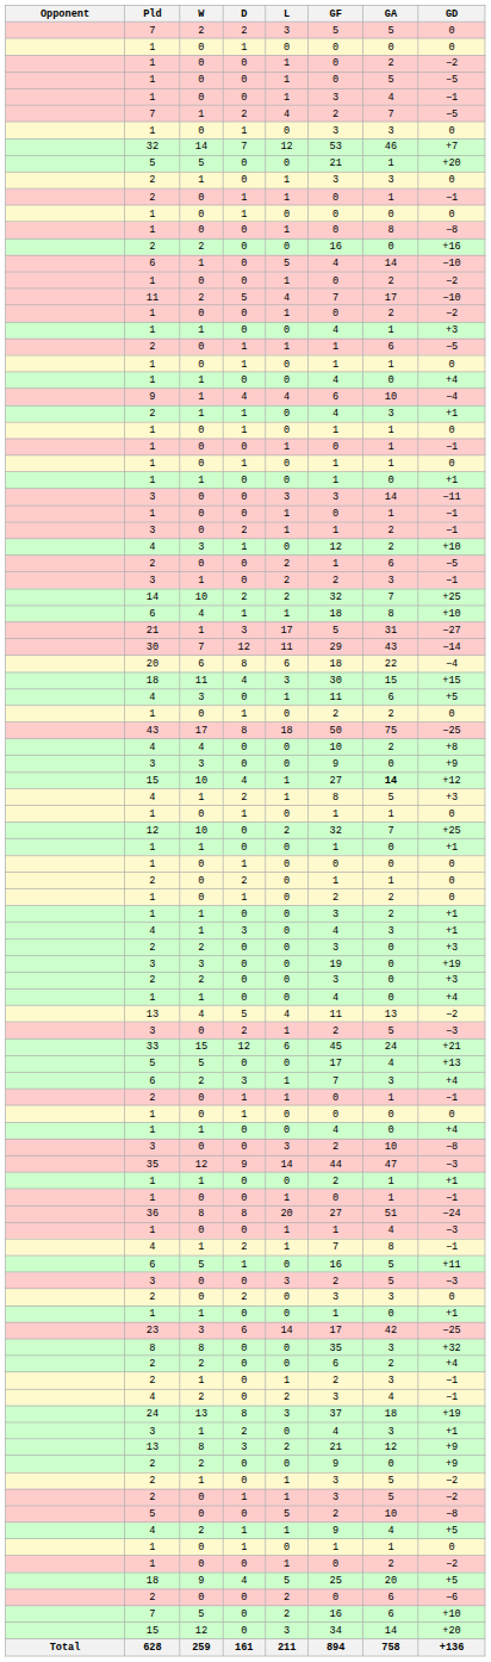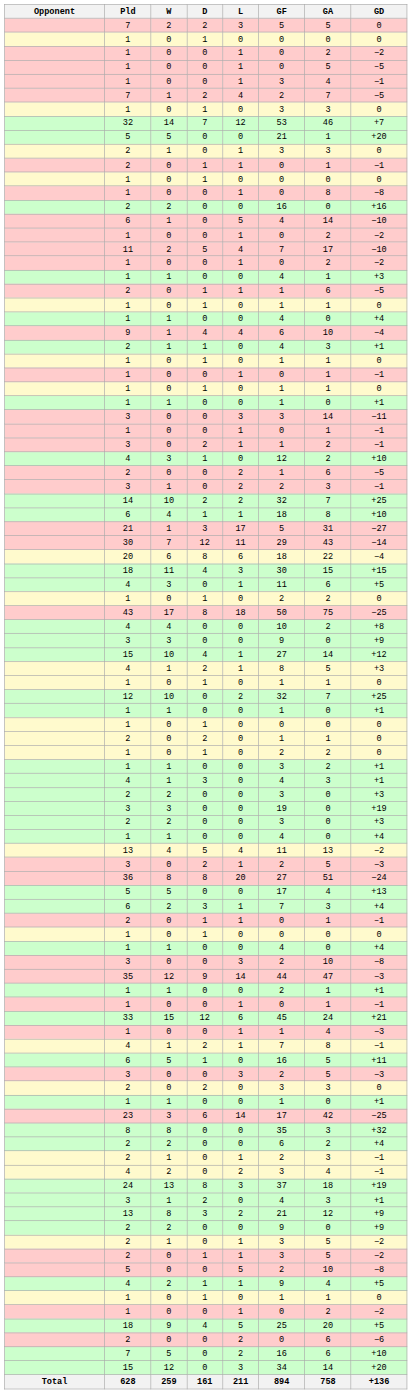 <table class="wikitable sortable" style="text-align: center">
 <tr>
 <th width=220>Opponent<br></th>
 <th width=100>Pld<br></th>
 <th width=70>W<br></th>
 <th width=70>D<br></th>
 <th width=70>L<br></th>
 <th width=100>GF<br></th>
 <th width=100>GA<br></th>
 <th width=120>GD<br></th>
 </tr>
 <tr bgcolor="#FFCCCC">
 <td style="text-align:left;"></td>
 <td>7</td>
 <td>2</td>
 <td>2</td>
 <td>3</td>
 <td>5</td>
 <td>5</td>
 <td>0</td>
 </tr>
 <tr bgcolor="#FFFACD">
 <td style="text-align:left;"></td>
 <td>1</td>
 <td>0</td>
 <td>1</td>
 <td>0</td>
 <td>0</td>
 <td>0</td>
 <td>0</td>
 </tr>
 <tr bgcolor="#FFCCCC">
 <td style="text-align:left;"></td>
 <td>1</td>
 <td>0</td>
 <td>0</td>
 <td>1</td>
 <td>0</td>
 <td>2</td>
 <td>−2</td>
 </tr>
 <tr bgcolor="#FFCCCC">
 <td style="text-align:left;"></td>
 <td>1</td>
 <td>0</td>
 <td>0</td>
 <td>1</td>
 <td>0</td>
 <td>5</td>
 <td>–5</td>
 </tr>
 <tr bgcolor="#FFCCCC">
 <td style="text-align:left;"></td>
 <td>1</td>
 <td>0</td>
 <td>0</td>
 <td>1</td>
 <td>3</td>
 <td>4</td>
 <td>−1</td>
 </tr>
 <tr bgcolor="#FFCCCC">
 <td style="text-align:left;"></td>
 <td>7</td>
 <td>1</td>
 <td>2</td>
 <td>4</td>
 <td>2</td>
 <td>7</td>
 <td>−5</td>
 </tr>
 <tr bgcolor="#FFFACD">
 <td style="text-align:left;"></td>
 <td>1</td>
 <td>0</td>
 <td>1</td>
 <td>0</td>
 <td>3</td>
 <td>3</td>
 <td>0</td>
 </tr>
 <tr bgcolor="#CCFFCC">
 <td style="text-align:left;"></td>
 <td>32</td>
 <td>14</td>
 <td>7</td>
 <td>12</td>
 <td>53</td>
 <td>46</td>
 <td>+7</td>
 </tr>
 <tr bgcolor="#CCFFCC">
 <td style="text-align:left;"></td>
 <td>5</td>
 <td>5</td>
 <td>0</td>
 <td>0</td>
 <td>21</td>
 <td>1</td>
 <td>+20</td>
 </tr>
 <tr bgcolor="#FFFACD">
 <td style="text-align:left;"></td>
 <td>2</td>
 <td>1</td>
 <td>0</td>
 <td>1</td>
 <td>3</td>
 <td>3</td>
 <td>0</td>
 </tr>
 <tr bgcolor="#FFCCCC">
 <td style="text-align:left;"></td>
 <td>2</td>
 <td>0</td>
 <td>1</td>
 <td>1</td>
 <td>0</td>
 <td>1</td>
 <td>−1</td>
 </tr>
 <tr bgcolor="#FFFACD">
 <td style="text-align:left;"></td>
 <td>1</td>
 <td>0</td>
 <td>1</td>
 <td>0</td>
 <td>0</td>
 <td>0</td>
 <td>0</td>
 </tr>
 <tr bgcolor="#FFCCCC">
 <td style="text-align:left;"></td>
 <td>1</td>
 <td>0</td>
 <td>0</td>
 <td>1</td>
 <td>0</td>
 <td>8</td>
 <td>−8</td>
 </tr>
 <tr bgcolor="#CCFFCC">
 <td style="text-align:left;"></td>
 <td>2</td>
 <td>2</td>
 <td>0</td>
 <td>0</td>
 <td>16</td>
 <td>0</td>
 <td>+16</td>
 </tr>
 <tr bgcolor="#FFCCCC">
 <td style="text-align:left;"></td>
 <td>6</td>
 <td>1</td>
 <td>0</td>
 <td>5</td>
 <td>4</td>
 <td>14</td>
 <td>−10</td>
 </tr>
 <tr bgcolor="#FFCCCC">
 <td style="text-align:left;"></td>
 <td>1</td>
 <td>0</td>
 <td>0</td>
 <td>1</td>
 <td>0</td>
 <td>2</td>
 <td>−2</td>
 </tr>
 <tr bgcolor="#FFCCCC">
 <td style="text-align:left;"></td>
 <td>11</td>
 <td>2</td>
 <td>5</td>
 <td>4</td>
 <td>7</td>
 <td>17</td>
 <td>−10</td>
 </tr>
 <tr bgcolor="#FFCCCC">
 <td style="text-align:left;"></td>
 <td>1</td>
 <td>0</td>
 <td>0</td>
 <td>1</td>
 <td>0</td>
 <td>2</td>
 <td>−2</td>
 </tr>
 <tr bgcolor="#CCFFCC">
 <td style="text-align:left;"></td>
 <td>1</td>
 <td>1</td>
 <td>0</td>
 <td>0</td>
 <td>4</td>
 <td>1</td>
 <td>+3</td>
 </tr>
 <tr bgcolor="#FFCCCC">
 <td style="text-align:left;"></td>
 <td>2</td>
 <td>0</td>
 <td>1</td>
 <td>1</td>
 <td>1</td>
 <td>6</td>
 <td>−5</td>
 </tr>
 <tr bgcolor="#FFFACD">
 <td style="text-align:left;"></td>
 <td>1</td>
 <td>0</td>
 <td>1</td>
 <td>0</td>
 <td>1</td>
 <td>1</td>
 <td>0</td>
 </tr>
 <tr bgcolor="#CCFFCC">
 <td style="text-align:left;"></td>
 <td>1</td>
 <td>1</td>
 <td>0</td>
 <td>0</td>
 <td>4</td>
 <td>0</td>
 <td>+4</td>
 </tr>
 <tr bgcolor="#FFCCCC">
 <td style="text-align:left;"></td>
 <td>9</td>
 <td>1</td>
 <td>4</td>
 <td>4</td>
 <td>6</td>
 <td>10</td>
 <td>−4</td>
 </tr>
 <tr bgcolor="#CCFFCC">
 <td style="text-align:left;"></td>
 <td>2</td>
 <td>1</td>
 <td>1</td>
 <td>0</td>
 <td>4</td>
 <td>3</td>
 <td>+1</td>
 </tr>
 <tr bgcolor="#FFFACD">
 <td style="text-align:left;"></td>
 <td>1</td>
 <td>0</td>
 <td>1</td>
 <td>0</td>
 <td>1</td>
 <td>1</td>
 <td>0</td>
 </tr>
 <tr bgcolor="#FFCCCC">
 <td style="text-align:left;"></td>
 <td>1</td>
 <td>0</td>
 <td>0</td>
 <td>1</td>
 <td>0</td>
 <td>1</td>
 <td>−1</td>
 </tr>
 <tr bgcolor="#FFFACD">
 <td style="text-align:left;"></td>
 <td>1</td>
 <td>0</td>
 <td>1</td>
 <td>0</td>
 <td>1</td>
 <td>1</td>
 <td>0</td>
 </tr>
 <tr bgcolor="#CCFFCC">
 <td style="text-align:left;"></td>
 <td>1</td>
 <td>1</td>
 <td>0</td>
 <td>0</td>
 <td>1</td>
 <td>0</td>
 <td>+1</td>
 </tr>
 <tr bgcolor="#FFCCCC">
 <td style="text-align:left;"></td>
 <td>3</td>
 <td>0</td>
 <td>0</td>
 <td>3</td>
 <td>3</td>
 <td>14</td>
 <td>−11</td>
 </tr>
 <tr bgcolor="#FFCCCC">
 <td style="text-align:left;"></td>
 <td>1</td>
 <td>0</td>
 <td>0</td>
 <td>1</td>
 <td>0</td>
 <td>1</td>
 <td>−1</td>
 </tr>
 <tr bgcolor="#FFCCCC">
 <td style="text-align:left;"></td>
 <td>3</td>
 <td>0</td>
 <td>2</td>
 <td>1</td>
 <td>1</td>
 <td>2</td>
 <td>−1</td>
 </tr>
 <tr bgcolor="#CCFFCC">
 <td style="text-align:left;"></td>
 <td>4</td>
 <td>3</td>
 <td>1</td>
 <td>0</td>
 <td>12</td>
 <td>2</td>
 <td>+10</td>
 </tr>
 <tr bgcolor="#FFCCCC">
 <td style="text-align:left;"></td>
 <td>2</td>
 <td>0</td>
 <td>0</td>
 <td>2</td>
 <td>1</td>
 <td>6</td>
 <td>−5</td>
 </tr>
 <tr bgcolor="#FFCCCC">
 <td style="text-align:left;"></td>
 <td>3</td>
 <td>1</td>
 <td>0</td>
 <td>2</td>
 <td>2</td>
 <td>3</td>
 <td>−1</td>
 </tr>
 <tr bgcolor="#CCFFCC">
 <td style="text-align:left;"></td>
 <td>14</td>
 <td>10</td>
 <td>2</td>
 <td>2</td>
 <td>32</td>
 <td>7</td>
 <td>+25</td>
 </tr>
 <tr bgcolor="#CCFFCC">
 <td style="text-align:left;"></td>
 <td>6</td>
 <td>4</td>
 <td>1</td>
 <td>1</td>
 <td>18</td>
 <td>8</td>
 <td>+10</td>
 </tr>
 <tr bgcolor="#FFCCCC">
 <td style="text-align:left;"></td>
 <td>21</td>
 <td>1</td>
 <td>3</td>
 <td>17</td>
 <td>5</td>
 <td>31</td>
 <td>−27</td>
 </tr>
 <tr bgcolor="#FFCCCC">
 <td style="text-align:left;"></td>
 <td>30</td>
 <td>7</td>
 <td>12</td>
 <td>11</td>
 <td>29</td>
 <td>43</td>
 <td>−14</td>
 </tr>
 <tr bgcolor="#FFFACD">
 <td style="text-align:left;"></td>
 <td>20</td>
 <td>6</td>
 <td>8</td>
 <td>6</td>
 <td>18</td>
 <td>22</td>
 <td>−4</td>
 </tr>
 <tr bgcolor="#CCFFCC">
 <td style="text-align:left;"></td>
 <td>18</td>
 <td>11</td>
 <td>4</td>
 <td>3</td>
 <td>30</td>
 <td>15</td>
 <td>+15</td>
 </tr>
 <tr bgcolor="#CCFFCC">
 <td style="text-align:left;"></td>
 <td>4</td>
 <td>3</td>
 <td>0</td>
 <td>1</td>
 <td>11</td>
 <td>6</td>
 <td>+5</td>
 </tr>
 <tr bgcolor="#FFFACD">
 <td style="text-align:left;"></td>
 <td>1</td>
 <td>0</td>
 <td>1</td>
 <td>0</td>
 <td>2</td>
 <td>2</td>
 <td>0</td>
 </tr>
 <tr bgcolor="#FFCCCC">
 <td style="text-align:left;"></td>
 <td>43</td>
 <td>17</td>
 <td>8</td>
 <td>18</td>
 <td>50</td>
 <td>75</td>
 <td>−25</td>
 </tr>
 <tr bgcolor="#CCFFCC">
 <td style="text-align:left;"></td>
 <td>4</td>
 <td>4</td>
 <td>0</td>
 <td>0</td>
 <td>10</td>
 <td>2</td>
 <td>+8</td>
 </tr>
 <tr bgcolor="#CCFFCC">
 <td style="text-align:left;"></td>
 <td>3</td>
 <td>3</td>
 <td>0</td>
 <td>0</td>
 <td>9</td>
 <td>0</td>
 <td>+9</td>
 </tr>
 <tr bgcolor="#CCFFCC">
 <td style="text-align:left;"></td>
 <td>15</td>
 <td>10</td>
 <td>4</td>
 <td>1</td>
 <td>27</td>
-<td><strong>14</strong></td>
+<td>14</td>
 <td>+12</td>
 </tr>
 <tr bgcolor="#FFFACD">
 <td style="text-align:left;"></td>
 <td>4</td>
 <td>1</td>
 <td>2</td>
 <td>1</td>
 <td>8</td>
 <td>5</td>
 <td>+3</td>
 </tr>
 <tr bgcolor="#FFFACD">
 <td style="text-align:left;"></td>
 <td>1</td>
 <td>0</td>
 <td>1</td>
 <td>0</td>
 <td>1</td>
 <td>1</td>
 <td>0</td>
 </tr>
 <tr bgcolor="#CCFFCC">
 <td style="text-align:left;"></td>
 <td>12</td>
 <td>10</td>
 <td>0</td>
 <td>2</td>
 <td>32</td>
 <td>7</td>
 <td>+25</td>
 </tr>
 <tr bgcolor="#CCFFCC">
 <td style="text-align:left;"></td>
 <td>1</td>
 <td>1</td>
 <td>0</td>
 <td>0</td>
 <td>1</td>
 <td>0</td>
 <td>+1</td>
 </tr>
 <tr bgcolor="#FFFACD">
 <td style="text-align:left;"></td>
 <td>1</td>
 <td>0</td>
 <td>1</td>
 <td>0</td>
 <td>0</td>
 <td>0</td>
 <td>0</td>
 </tr>
 <tr bgcolor="#FFFACD">
 <td style="text-align:left;"></td>
 <td>2</td>
 <td>0</td>
 <td>2</td>
 <td>0</td>
 <td>1</td>
 <td>1</td>
 <td>0</td>
 </tr>
 <tr bgcolor="#FFFACD">
 <td style="text-align:left;"></td>
 <td>1</td>
 <td>0</td>
 <td>1</td>
 <td>0</td>
 <td>2</td>
 <td>2</td>
 <td>0</td>
 </tr>
 <tr bgcolor="#CCFFCC">
 <td style="text-align:left;"></td>
 <td>1</td>
 <td>1</td>
 <td>0</td>
 <td>0</td>
 <td>3</td>
 <td>2</td>
 <td>+1</td>
 </tr>
 <tr bgcolor="#CCFFCC">
 <td style="text-align:left;"></td>
 <td>4</td>
 <td>1</td>
 <td>3</td>
 <td>0</td>
 <td>4</td>
 <td>3</td>
 <td>+1</td>
 </tr>
 <tr bgcolor="#CCFFCC">
 <td style="text-align:left;"></td>
 <td>2</td>
 <td>2</td>
 <td>0</td>
 <td>0</td>
 <td>3</td>
 <td>0</td>
 <td>+3</td>
 </tr>
 <tr bgcolor="#CCFFCC">
 <td style="text-align:left;"></td>
 <td>3</td>
 <td>3</td>
 <td>0</td>
 <td>0</td>
 <td>19</td>
 <td>0</td>
 <td>+19</td>
 </tr>
 <tr bgcolor="#CCFFCC">
 <td style="text-align:left;"></td>
 <td>2</td>
 <td>2</td>
 <td>0</td>
 <td>0</td>
 <td>3</td>
 <td>0</td>
 <td>+3</td>
 </tr>
 <tr bgcolor="#CCFFCC">
 <td style="text-align:left;"></td>
 <td>1</td>
 <td>1</td>
 <td>0</td>
 <td>0</td>
 <td>4</td>
 <td>0</td>
 <td>+4</td>
 </tr>
 <tr bgcolor="#FFFACD">
 <td style="text-align:left;"></td>
 <td>13</td>
 <td>4</td>
 <td>5</td>
 <td>4</td>
 <td>11</td>
 <td>13</td>
 <td>−2</td>
 </tr>
 <tr bgcolor="#FFCCCC">
 <td style="text-align:left;"></td>
 <td>3</td>
 <td>0</td>
 <td>2</td>
 <td>1</td>
 <td>2</td>
 <td>5</td>
 <td>−3</td>
 </tr>
-<tr bgcolor="#CCFFCC">
+<tr bgcolor="#FFCCCC">
 <td style="text-align:left;"></td>
-<td>33</td>
-<td>15</td>
-<td>12</td>
-<td>6</td>
-<td>45</td>
-<td>24</td>
-<td>+21</td>
+<td>36</td>
+<td>8</td>
+<td>8</td>
+<td>20</td>
+<td>27</td>
+<td>51</td>
+<td>−24</td>
 </tr>
 <tr bgcolor="#CCFFCC">
 <td style="text-align:left;"></td>
 <td>5</td>
 <td>5</td>
 <td>0</td>
 <td>0</td>
 <td>17</td>
 <td>4</td>
 <td>+13</td>
 </tr>
 <tr bgcolor="#CCFFCC">
 <td style="text-align:left;"></td>
 <td>6</td>
 <td>2</td>
 <td>3</td>
 <td>1</td>
 <td>7</td>
 <td>3</td>
 <td>+4</td>
 </tr>
 <tr bgcolor="#FFCCCC">
 <td style="text-align:left;"></td>
 <td>2</td>
 <td>0</td>
 <td>1</td>
 <td>1</td>
 <td>0</td>
 <td>1</td>
 <td>–1</td>
 </tr>
 <tr bgcolor="#FFFACD">
 <td style="text-align:left;"></td>
 <td>1</td>
 <td>0</td>
 <td>1</td>
 <td>0</td>
 <td>0</td>
 <td>0</td>
 <td>0</td>
 </tr>
 <tr bgcolor="#CCFFCC">
 <td style="text-align:left;"></td>
 <td>1</td>
 <td>1</td>
 <td>0</td>
 <td>0</td>
 <td>4</td>
 <td>0</td>
 <td>+4</td>
 </tr>
 <tr bgcolor="#FFCCCC">
 <td style="text-align:left;"></td>
 <td>3</td>
 <td>0</td>
 <td>0</td>
 <td>3</td>
 <td>2</td>
 <td>10</td>
 <td>−8</td>
 </tr>
 <tr bgcolor="#FFCCCC">
 <td style="text-align:left;"></td>
 <td>35</td>
 <td>12</td>
 <td>9</td>
 <td>14</td>
 <td>44</td>
 <td>47</td>
 <td>−3</td>
 </tr>
 <tr bgcolor="#CCFFCC">
 <td style="text-align:left;"></td>
 <td>1</td>
 <td>1</td>
 <td>0</td>
 <td>0</td>
 <td>2</td>
 <td>1</td>
 <td>+1</td>
 </tr>
 <tr bgcolor="#FFCCCC">
 <td style="text-align:left;"></td>
 <td>1</td>
 <td>0</td>
 <td>0</td>
 <td>1</td>
 <td>0</td>
 <td>1</td>
 <td>−1</td>
 </tr>
-<tr bgcolor="#FFCCCC">
+<tr bgcolor="#CCFFCC">
 <td style="text-align:left;"></td>
-<td>36</td>
-<td>8</td>
-<td>8</td>
-<td>20</td>
-<td>27</td>
-<td>51</td>
-<td>−24</td>
+<td>33</td>
+<td>15</td>
+<td>12</td>
+<td>6</td>
+<td>45</td>
+<td>24</td>
+<td>+21</td>
 </tr>
 <tr bgcolor="#FFCCCC">
 <td style="text-align:left;"></td>
 <td>1</td>
 <td>0</td>
 <td>0</td>
 <td>1</td>
 <td>1</td>
 <td>4</td>
 <td>−3</td>
 </tr>
 <tr bgcolor="#FFFACD">
 <td style="text-align:left;"></td>
 <td>4</td>
 <td>1</td>
 <td>2</td>
 <td>1</td>
 <td>7</td>
 <td>8</td>
 <td>−1</td>
 </tr>
 <tr bgcolor="#CCFFCC">
 <td style="text-align:left;"></td>
 <td>6</td>
 <td>5</td>
 <td>1</td>
 <td>0</td>
 <td>16</td>
 <td>5</td>
 <td>+11</td>
 </tr>
 <tr bgcolor="#FFCCCC">
 <td style="text-align:left;"></td>
 <td>3</td>
 <td>0</td>
 <td>0</td>
 <td>3</td>
 <td>2</td>
 <td>5</td>
 <td>−3</td>
 </tr>
 <tr bgcolor="#FFFACD">
 <td style="text-align:left;"></td>
 <td>2</td>
 <td>0</td>
 <td>2</td>
 <td>0</td>
 <td>3</td>
 <td>3</td>
 <td>0</td>
 </tr>
 <tr bgcolor="#CCFFCC">
 <td style="text-align:left;"></td>
 <td>1</td>
 <td>1</td>
 <td>0</td>
 <td>0</td>
 <td>1</td>
 <td>0</td>
 <td>+1</td>
 </tr>
 <tr bgcolor="#FFCCCC">
 <td style="text-align:left;"></td>
 <td>23</td>
 <td>3</td>
 <td>6</td>
 <td>14</td>
 <td>17</td>
 <td>42</td>
 <td>−25</td>
 </tr>
 <tr bgcolor="#CCFFCC">
 <td style="text-align:left;"></td>
 <td>8</td>
 <td>8</td>
 <td>0</td>
 <td>0</td>
 <td>35</td>
 <td>3</td>
 <td>+32</td>
 </tr>
 <tr bgcolor="#CCFFCC">
 <td style="text-align:left;"></td>
 <td>2</td>
 <td>2</td>
 <td>0</td>
 <td>0</td>
 <td>6</td>
 <td>2</td>
 <td>+4</td>
 </tr>
 <tr bgcolor="#FFFACD">
 <td style="text-align:left;"></td>
 <td>2</td>
 <td>1</td>
 <td>0</td>
 <td>1</td>
 <td>2</td>
 <td>3</td>
 <td>−1</td>
 </tr>
 <tr bgcolor="#FFFACD">
 <td style="text-align:left;"></td>
 <td>4</td>
 <td>2</td>
 <td>0</td>
 <td>2</td>
 <td>3</td>
 <td>4</td>
 <td>−1</td>
 </tr>
 <tr bgcolor="#CCFFCC">
 <td style="text-align:left;"></td>
 <td>24</td>
 <td>13</td>
 <td>8</td>
 <td>3</td>
 <td>37</td>
 <td>18</td>
 <td>+19</td>
 </tr>
 <tr bgcolor="#CCFFCC">
 <td style="text-align:left;"></td>
 <td>3</td>
 <td>1</td>
 <td>2</td>
 <td>0</td>
 <td>4</td>
 <td>3</td>
 <td>+1</td>
 </tr>
 <tr bgcolor="#CCFFCC">
 <td style="text-align:left;"></td>
 <td>13</td>
 <td>8</td>
 <td>3</td>
 <td>2</td>
 <td>21</td>
 <td>12</td>
 <td>+9</td>
 </tr>
 <tr bgcolor="#CCFFCC">
 <td style="text-align:left;"></td>
 <td>2</td>
 <td>2</td>
 <td>0</td>
 <td>0</td>
 <td>9</td>
 <td>0</td>
 <td>+9</td>
 </tr>
 <tr bgcolor="#FFFACD">
 <td style="text-align:left;"></td>
 <td>2</td>
 <td>1</td>
 <td>0</td>
 <td>1</td>
 <td>3</td>
 <td>5</td>
 <td>−2</td>
 </tr>
 <tr bgcolor="#FFCCCC">
 <td style="text-align:left;"></td>
 <td>2</td>
 <td>0</td>
 <td>1</td>
 <td>1</td>
 <td>3</td>
 <td>5</td>
 <td>−2</td>
 </tr>
 <tr bgcolor="#FFCCCC">
 <td style="text-align:left;"></td>
 <td>5</td>
 <td>0</td>
 <td>0</td>
 <td>5</td>
 <td>2</td>
 <td>10</td>
 <td>−8</td>
 </tr>
 <tr bgcolor="#CCFFCC">
 <td style="text-align:left;"></td>
 <td>4</td>
 <td>2</td>
 <td>1</td>
 <td>1</td>
 <td>9</td>
 <td>4</td>
 <td>+5</td>
 </tr>
 <tr bgcolor="#FFFACD">
 <td style="text-align:left;"></td>
 <td>1</td>
 <td>0</td>
 <td>1</td>
 <td>0</td>
 <td>1</td>
 <td>1</td>
 <td>0</td>
 </tr>
 <tr bgcolor="#FFCCCC">
 <td style="text-align:left;"></td>
 <td>1</td>
 <td>0</td>
 <td>0</td>
 <td>1</td>
 <td>0</td>
 <td>2</td>
 <td>−2</td>
 </tr>
 <tr bgcolor="#CCFFCC">
 <td style="text-align:left;"></td>
 <td>18</td>
 <td>9</td>
 <td>4</td>
 <td>5</td>
 <td>25</td>
 <td>20</td>
 <td>+5</td>
 </tr>
 <tr bgcolor="#FFCCCC">
 <td style="text-align:left;"></td>
 <td>2</td>
 <td>0</td>
 <td>0</td>
 <td>2</td>
 <td>0</td>
 <td>6</td>
 <td>−6</td>
 </tr>
 <tr bgcolor="#CCFFCC">
 <td style="text-align:left;"></td>
 <td>7</td>
 <td>5</td>
 <td>0</td>
 <td>2</td>
 <td>16</td>
 <td>6</td>
 <td>+10</td>
 </tr>
 <tr bgcolor="#CCFFCC">
 <td style="text-align:left;"></td>
 <td>15</td>
 <td>12</td>
 <td>0</td>
 <td>3</td>
 <td>34</td>
 <td>14</td>
 <td>+20</td>
 </tr>
 <tr class="sortbottom">
 <th>Total</th>
 <th>628</th>
 <th>259</th>
 <th>161</th>
 <th>211</th>
 <th>894</th>
 <th>758</th>
 <th>+136</th>
 </tr>
 </table>
